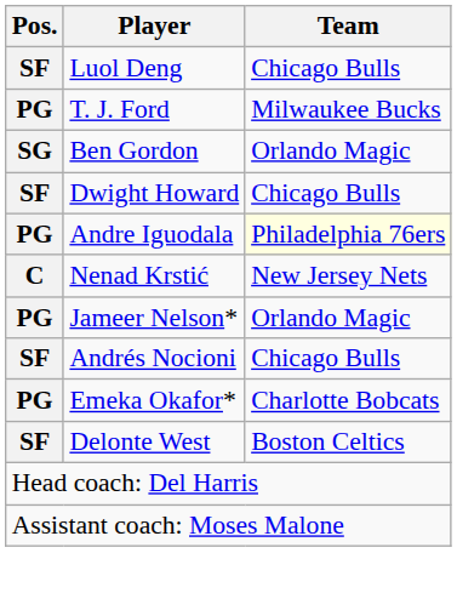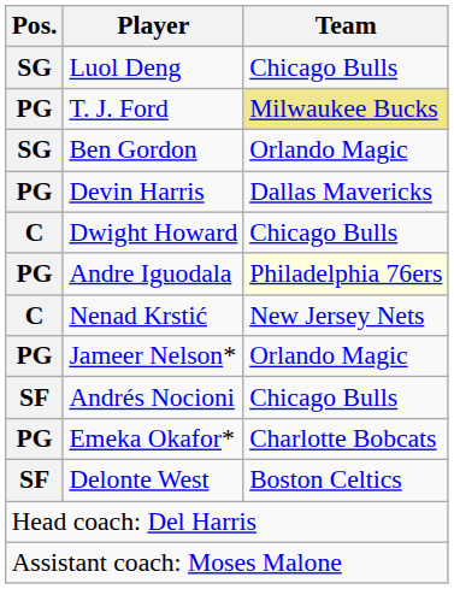 <table class="wikitable">
 <tr>
 <th>Pos.</th>
 <th>Player</th>
 <th>Team</th>
 </tr>
 <tr>
-<th>SF</th>
+<th>SG</th>
 <td><a href='#'>Luol Deng</a></td>
 <td><a href='#'>Chicago Bulls</a></td>
 </tr>
 <tr>
 <th>PG</th>
 <td><a href='#'>T. J. Ford</a></td>
-<td><a href='#'>Milwaukee Bucks</a></td>
+<td style="background: khaki;"><a href='#'>Milwaukee Bucks</a></td>
 </tr>
 <tr>
 <th>SG</th>
 <td><a href='#'>Ben Gordon</a></td>
 <td><a href='#'>Orlando Magic</a></td>
 </tr>
 <tr>
-<th>SF</th>
+<th>PG</th>
+<td><a href='#'>Devin Harris</a></td>
+<td><a href='#'>Dallas Mavericks</a></td>
+</tr>
+<tr>
+<th>C</th>
 <td><a href='#'>Dwight Howard</a></td>
 <td><a href='#'>Chicago Bulls</a></td>
 </tr>
 <tr>
 <th>PG</th>
 <td><a href='#'>Andre Iguodala</a></td>
 <td style="background: lightyellow;"><a href='#'>Philadelphia 76ers</a></td>
 </tr>
 <tr>
 <th>C</th>
 <td><a href='#'>Nenad Krstić</a></td>
 <td><a href='#'>New Jersey Nets</a></td>
 </tr>
 <tr>
 <th>PG</th>
 <td><a href='#'>Jameer Nelson</a>*</td>
 <td><a href='#'>Orlando Magic</a></td>
 </tr>
 <tr>
 <th>SF</th>
 <td><a href='#'>Andrés Nocioni</a></td>
 <td><a href='#'>Chicago Bulls</a></td>
 </tr>
 <tr>
 <th>PG</th>
 <td><a href='#'>Emeka Okafor</a>*</td>
 <td><a href='#'>Charlotte Bobcats</a></td>
 </tr>
 <tr>
 <th>SF</th>
 <td><a href='#'>Delonte West</a></td>
 <td><a href='#'>Boston Celtics</a></td>
 </tr>
 <tr>
 <td colspan="3">Head coach: <a href='#'>Del Harris</a></td>
 </tr>
 <tr>
 <td colspan="3">Assistant coach: <a href='#'>Moses Malone</a></td>
 </tr>
 </table>
